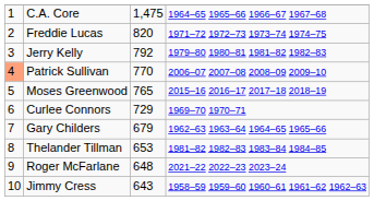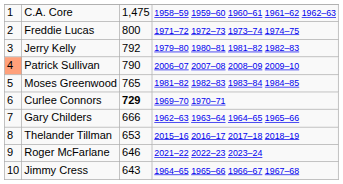 <table class="wikitable">
 <tr>
 </tr>
 <tr>
 <td>1</td>
 <td>C.A. Core</td>
 <td>1,475</td>
-<td style="font-size:80%;"><a href='#'>1964–65</a> <a href='#'>1965–66</a> <a href='#'>1966–67</a> <a href='#'>1967–68</a></td>
+<td style="font-size:80%;"><a href='#'>1958–59</a> <a href='#'>1959–60</a> <a href='#'>1960–61</a> <a href='#'>1961–62</a> <a href='#'>1962–63</a></td>
 </tr>
 <tr>
 <td>2</td>
 <td>Freddie Lucas</td>
-<td>820</td>
+<td>800</td>
 <td style="font-size:80%;"><a href='#'>1971–72</a> <a href='#'>1972–73</a> <a href='#'>1973–74</a> <a href='#'>1974–75</a></td>
 </tr>
 <tr>
 <td>3</td>
 <td>Jerry Kelly</td>
 <td>792</td>
 <td style="font-size:80%;"><a href='#'>1979–80</a> <a href='#'>1980–81</a> <a href='#'>1981–82</a> <a href='#'>1982–83</a></td>
 </tr>
 <tr>
 <td style="background: lightsalmon;">4</td>
 <td>Patrick Sullivan</td>
-<td>770</td>
+<td>790</td>
 <td style="font-size:80%;"><a href='#'>2006–07</a> <a href='#'>2007–08</a> <a href='#'>2008–09</a> <a href='#'>2009–10</a></td>
 </tr>
 <tr>
 <td>5</td>
 <td>Moses Greenwood</td>
 <td>765</td>
-<td style="font-size:80%;"><a href='#'>2015–16</a> <a href='#'>2016–17</a> <a href='#'>2017–18</a> <a href='#'>2018–19</a></td>
+<td style="font-size:80%;"><a href='#'>1981–82</a> <a href='#'>1982–83</a> <a href='#'>1983–84</a> <a href='#'>1984–85</a></td>
 </tr>
 <tr>
 <td>6</td>
 <td>Curlee Connors</td>
-<td>729</td>
+<td><strong>729</strong></td>
 <td style="font-size:80%;"><a href='#'>1969–70</a> <a href='#'>1970–71</a></td>
 </tr>
 <tr>
 <td>7</td>
 <td>Gary Childers</td>
-<td>679</td>
+<td>666</td>
 <td style="font-size:80%;"><a href='#'>1962–63</a> <a href='#'>1963–64</a> <a href='#'>1964–65</a> <a href='#'>1965–66</a></td>
 </tr>
 <tr>
 <td>8</td>
 <td>Thelander Tillman</td>
 <td>653</td>
-<td style="font-size:80%;"><a href='#'>1981–82</a> <a href='#'>1982–83</a> <a href='#'>1983–84</a> <a href='#'>1984–85</a></td>
+<td style="font-size:80%;"><a href='#'>2015–16</a> <a href='#'>2016–17</a> <a href='#'>2017–18</a> <a href='#'>2018–19</a></td>
 </tr>
 <tr>
 <td>9</td>
 <td>Roger McFarlane</td>
-<td>648</td>
+<td>646</td>
 <td style="font-size:80%;"><a href='#'>2021–22</a> <a href='#'>2022–23</a> <a href='#'>2023–24</a></td>
 </tr>
 <tr>
 <td>10</td>
 <td>Jimmy Cress</td>
 <td>643</td>
-<td style="font-size:80%;"><a href='#'>1958–59</a> <a href='#'>1959–60</a> <a href='#'>1960–61</a> <a href='#'>1961–62</a> <a href='#'>1962–63</a></td>
+<td style="font-size:80%;"><a href='#'>1964–65</a> <a href='#'>1965–66</a> <a href='#'>1966–67</a> <a href='#'>1967–68</a></td>
 </tr>
 </table>
